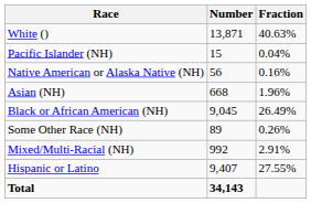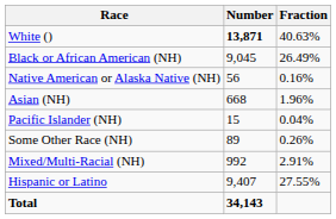 <table class="wikitable col2right col3right">
 <tr>
 <th>Race</th>
 <th>Number</th>
 <th>Fraction</th>
 </tr>
 <tr>
 <td><a href='#'>White</a> ()</td>
-<td>13,871</td>
+<td><strong>13,871</strong></td>
 <td>40.63%</td>
 </tr>
 <tr>
-<td><a href='#'>Pacific Islander</a> (NH)</td>
-<td>15</td>
-<td>0.04%</td>
+<td><a href='#'>Black or African American</a> (NH)</td>
+<td>9,045</td>
+<td>26.49%</td>
 </tr>
 <tr>
 <td><a href='#'>Native American</a> or <a href='#'>Alaska Native</a> (NH)</td>
 <td>56</td>
 <td>0.16%</td>
 </tr>
 <tr>
 <td><a href='#'>Asian</a> (NH)</td>
 <td>668</td>
 <td>1.96%</td>
 </tr>
 <tr>
-<td><a href='#'>Black or African American</a> (NH)</td>
-<td>9,045</td>
-<td>26.49%</td>
+<td><a href='#'>Pacific Islander</a> (NH)</td>
+<td>15</td>
+<td>0.04%</td>
 </tr>
 <tr>
 <td>Some Other Race (NH)</td>
 <td>89</td>
 <td>0.26%</td>
 </tr>
 <tr>
 <td><a href='#'>Mixed/Multi-Racial</a> (NH)</td>
 <td>992</td>
 <td>2.91%</td>
 </tr>
 <tr>
 <td><a href='#'>Hispanic or Latino</a></td>
 <td>9,407</td>
 <td>27.55%</td>
 </tr>
 <tr>
 <td><strong>Total</strong></td>
 <td><strong>34,143</strong></td>
 <td></td>
 </tr>
 </table>
